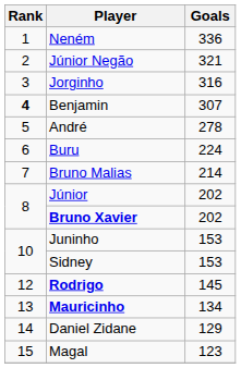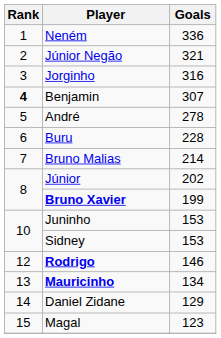 <table class="wikitable sortable" style="text-align:center;">
 <tr>
 <th width="30">Rank</th>
 <th style="width:150px;">Player</th>
 <th width="50">Goals</th>
 </tr>
 <tr>
 <td>1</td>
 <td align="left"><a href='#'>Neném</a></td>
 <td>336</td>
 </tr>
 <tr>
 <td>2</td>
 <td align="left"><a href='#'>Júnior Negão</a></td>
 <td>321</td>
 </tr>
 <tr>
 <td>3</td>
 <td align="left"><a href='#'>Jorginho</a></td>
 <td>316</td>
 </tr>
 <tr>
 <td><strong>4</strong></td>
 <td align="left">Benjamin</td>
 <td>307</td>
 </tr>
 <tr>
 <td>5</td>
 <td align="left">André</td>
 <td>278</td>
 </tr>
 <tr>
 <td>6</td>
 <td align="left"><a href='#'>Buru</a></td>
-<td>224</td>
+<td>228</td>
 </tr>
 <tr>
 <td>7</td>
 <td align="left"><a href='#'>Bruno Malias</a></td>
 <td>214</td>
 </tr>
 <tr>
 <td rowspan=2>8</td>
 <td align="left"><a href='#'>Júnior</a></td>
 <td>202</td>
 </tr>
 <tr>
 <td align="left"><strong><a href='#'>Bruno Xavier</a></strong></td>
-<td>202</td>
+<td>199</td>
 </tr>
 <tr>
 <td rowspan=2>10</td>
 <td align="left">Juninho</td>
 <td>153</td>
 </tr>
 <tr>
 <td align="left">Sidney</td>
 <td>153</td>
 </tr>
 <tr>
 <td>12</td>
 <td align="left"><strong><a href='#'>Rodrigo</a></strong></td>
-<td>145</td>
+<td>146</td>
 </tr>
 <tr>
 <td>13</td>
 <td align="left"><strong><a href='#'>Mauricinho</a></strong></td>
 <td>134</td>
 </tr>
 <tr>
 <td>14</td>
 <td align="left">Daniel Zidane</td>
 <td>129</td>
 </tr>
 <tr>
 <td>15</td>
 <td align="left">Magal</td>
 <td>123</td>
 </tr>
 <tr>
 </tr>
 </table>
